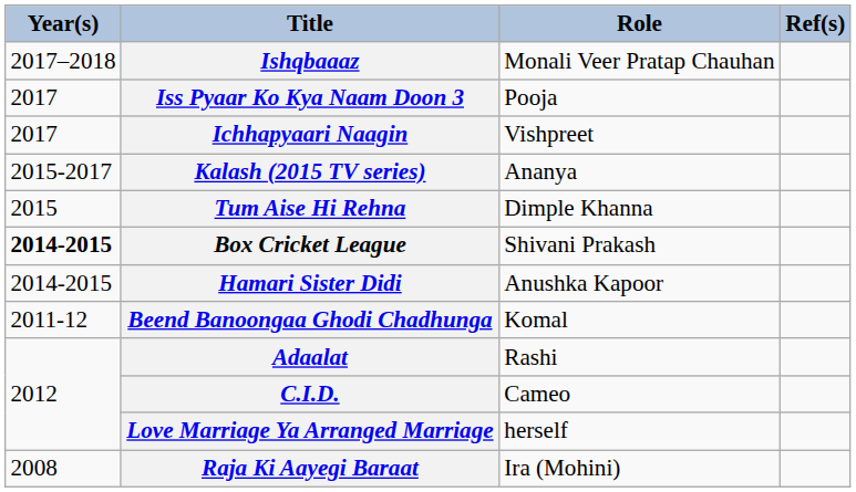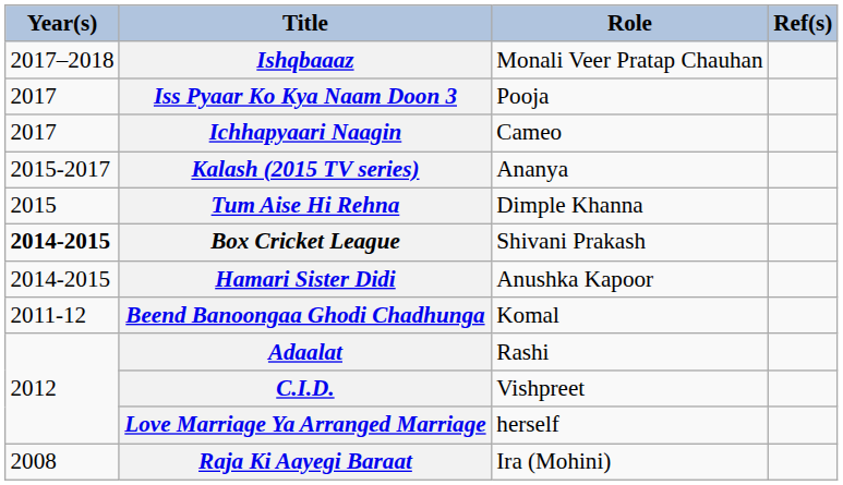 <table class="wikitable sortable plainrowheaders">
 <tr>
 <th style="background:#B0C4DE;">Year(s)</th>
 <th style="background:#B0C4DE;">Title</th>
 <th style="background:#B0C4DE;">Role</th>
 <th style="background:#B0C4DE;">Ref(s)</th>
 </tr>
 <tr>
 <td>2017–2018</td>
 <th scope="row"><em><a href='#'>Ishqbaaaz</a></em></th>
 <td>Monali Veer Pratap Chauhan</td>
 <td></td>
 </tr>
 <tr>
 <td>2017</td>
 <th scope="row"><em><a href='#'>Iss Pyaar Ko Kya Naam Doon 3</a></em></th>
 <td>Pooja</td>
 <td></td>
 </tr>
 <tr>
 <td>2017</td>
 <th scope="row"><em><a href='#'>Ichhapyaari Naagin</a></em></th>
-<td>Vishpreet</td>
+<td>Cameo</td>
 <td></td>
 </tr>
 <tr>
 <td>2015-2017</td>
 <th scope="row"><em><a href='#'>Kalash (2015 TV series)</a></em></th>
 <td>Ananya</td>
 <td></td>
 </tr>
 <tr>
 <td>2015</td>
 <th scope="row"><em><a href='#'>Tum Aise Hi Rehna</a></em></th>
 <td>Dimple Khanna</td>
 <td></td>
 </tr>
 <tr>
 <td><strong>2014-2015</strong></td>
 <th scope="row"><em>Box Cricket League</em></th>
 <td>Shivani Prakash</td>
 <td></td>
 </tr>
 <tr>
 <td>2014-2015</td>
 <th scope="row"><em><a href='#'>Hamari Sister Didi</a></em></th>
 <td>Anushka Kapoor</td>
 <td></td>
 </tr>
 <tr>
 <td>2011-12</td>
 <th scope="row"><em><a href='#'>Beend Banoongaa Ghodi Chadhunga</a></em></th>
 <td>Komal</td>
 <td></td>
 </tr>
 <tr>
 <td rowspan="3">2012</td>
 <th scope="row"><em><a href='#'>Adaalat</a></em></th>
 <td>Rashi</td>
 <td></td>
 </tr>
 <tr>
 <th scope="row"><em><a href='#'>C.I.D.</a></em></th>
-<td>Cameo</td>
+<td>Vishpreet</td>
 <td></td>
 </tr>
 <tr>
 <th scope="row"><em><a href='#'>Love Marriage Ya Arranged Marriage</a></em></th>
 <td>herself</td>
 <td></td>
 </tr>
 <tr>
 <td>2008</td>
 <th scope="row"><em><a href='#'>Raja Ki Aayegi Baraat</a></em></th>
 <td>Ira (Mohini)</td>
 <td></td>
 </tr>
 </table>
